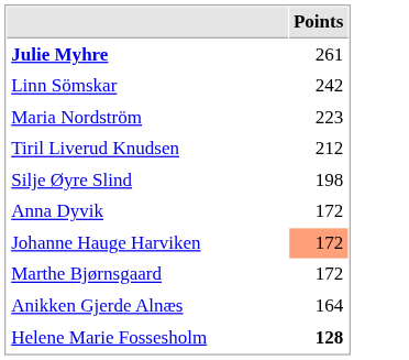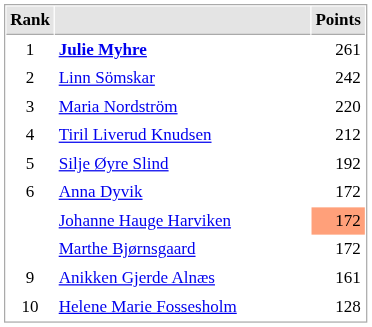 <table cellspacing="1" cellpadding="3" style="border:1px solid #AAAAAA;font-size:86%">
 <tr style="background-color: #E4E4E4;">
+<th style="border-bottom:1px solid #AAAAAA" width=10>Rank</th>
 <th style="border-bottom:1px solid #AAAAAA" width=200></th>
 <th style="border-bottom:1px solid #AAAAAA" width=20 align=right>Points</th>
 </tr>
 <tr>
+<td align=center>1</td>
 <td> <strong><a href='#'>Julie Myhre</a></strong></td>
 <td align=right>261</td>
 </tr>
 <tr>
+<td align=center>2</td>
 <td> <a href='#'>Linn Sömskar</a></td>
 <td align=right>242</td>
 </tr>
 <tr>
+<td align=center>3</td>
 <td> <a href='#'>Maria Nordström</a></td>
-<td align=right>223</td>
+<td align=right>220</td>
 </tr>
 <tr>
+<td align=center>4</td>
 <td> <a href='#'>Tiril Liverud Knudsen</a></td>
 <td align=right>212</td>
 </tr>
 <tr>
+<td align=center>5</td>
 <td> <a href='#'>Silje Øyre Slind</a></td>
-<td align=right>198</td>
+<td align=right>192</td>
 </tr>
 <tr>
+<td align=center>6</td>
 <td> <a href='#'>Anna Dyvik</a></td>
 <td align=right>172</td>
 </tr>
 <tr>
+<td align=center></td>
 <td> <a href='#'>Johanne Hauge Harviken</a></td>
 <td align=right style="background: lightsalmon;">172</td>
 </tr>
 <tr>
+<td align=center></td>
 <td> <a href='#'>Marthe Bjørnsgaard</a></td>
 <td align=right>172</td>
 </tr>
 <tr>
+<td align=center>9</td>
 <td> <a href='#'>Anikken Gjerde Alnæs</a></td>
-<td align=right>164</td>
+<td align=right>161</td>
 </tr>
 <tr>
+<td align=center>10</td>
 <td> <a href='#'>Helene Marie Fossesholm</a></td>
-<td align=right><strong>128</strong></td>
+<td align=right>128</td>
 </tr>
 </table>
